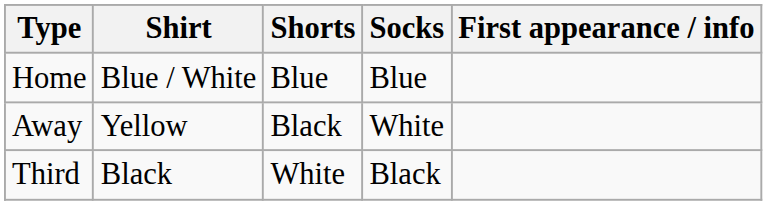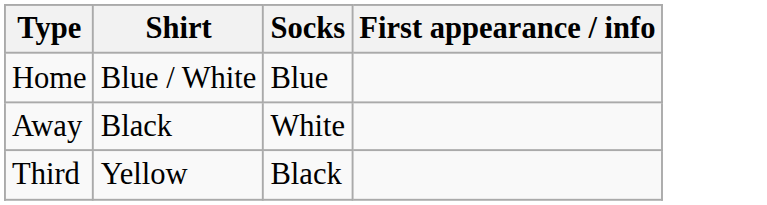 <table class="wikitable">
 <tr>
 <th>Type</th>
 <th>Shirt</th>
-<th>Shorts</th>
 <th>Socks</th>
 <th>First appearance / info</th>
 </tr>
 <tr>
 <td>Home</td>
 <td>Blue / White</td>
 <td>Blue</td>
-<td>Blue</td>
 <td></td>
 </tr>
 <tr>
 <td>Away</td>
-<td>Yellow</td>
 <td>Black</td>
 <td>White</td>
 <td></td>
 </tr>
 <tr>
 <td>Third</td>
-<td>Black</td>
-<td>White</td>
+<td>Yellow</td>
 <td>Black</td>
 <td></td>
 </tr>
 </table>
